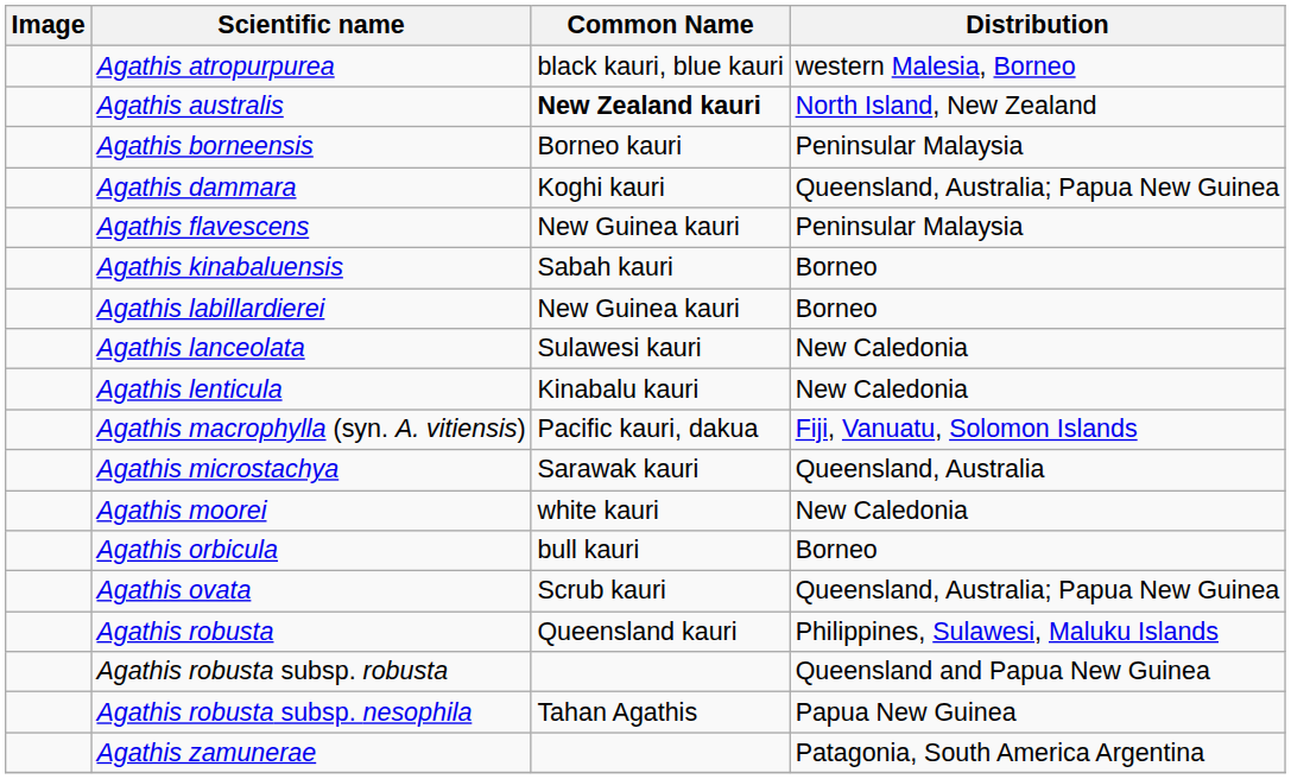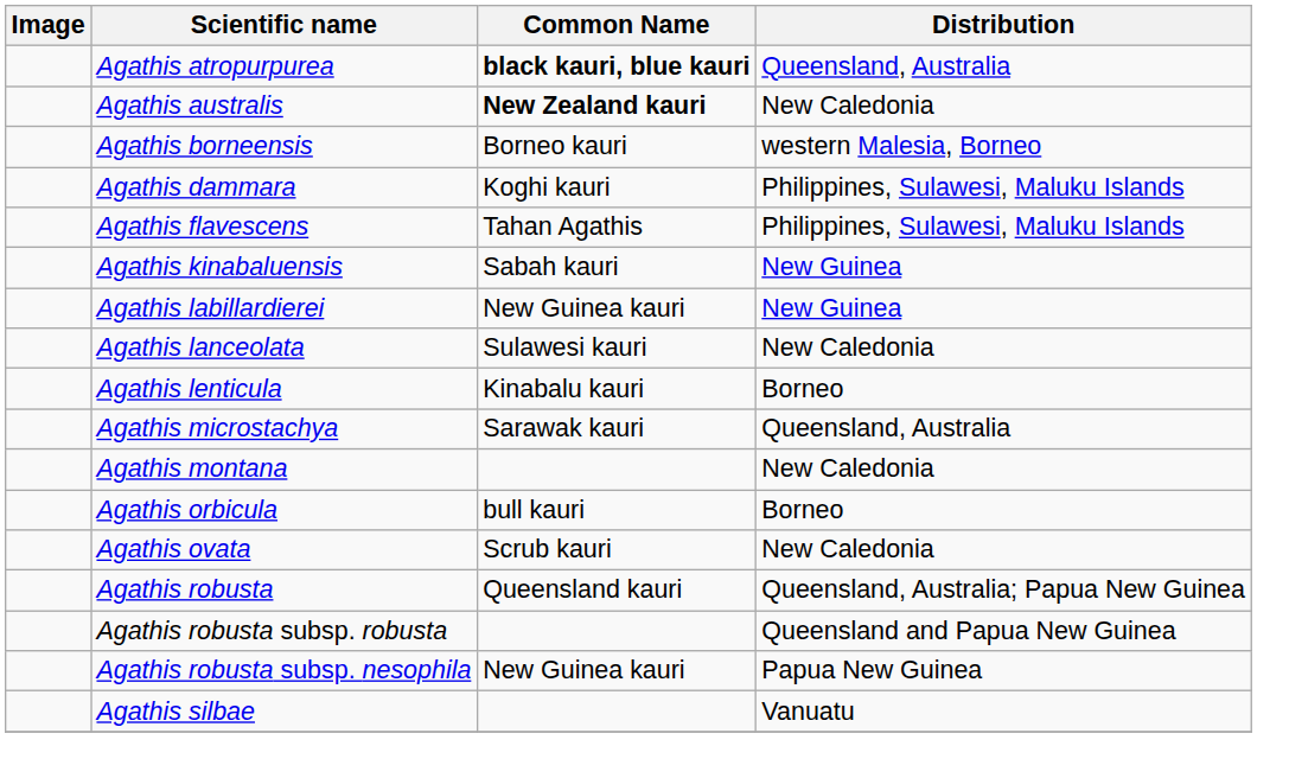 <table class="wikitable">
 <tr>
 <th>Image</th>
 <th>Scientific name</th>
 <th>Common Name</th>
 <th>Distribution</th>
 </tr>
 <tr>
 <td></td>
 <td><em><a href='#'>Agathis atropurpurea</a></em></td>
-<td>black kauri, blue kauri</td>
-<td>western <a href='#'>Malesia</a>, <a href='#'>Borneo</a></td>
+<td><strong>black kauri, blue kauri</strong></td>
+<td><a href='#'>Queensland</a>, <a href='#'>Australia</a></td>
 </tr>
 <tr>
 <td></td>
 <td><em><a href='#'>Agathis australis</a></em></td>
 <td><strong>New Zealand kauri</strong></td>
-<td><a href='#'>North Island</a>, New Zealand</td>
+<td>New Caledonia</td>
 </tr>
 <tr>
 <td></td>
 <td><em><a href='#'>Agathis borneensis</a></em></td>
 <td>Borneo kauri</td>
-<td>Peninsular Malaysia</td>
+<td>western <a href='#'>Malesia</a>, <a href='#'>Borneo</a></td>
 </tr>
 <tr>
 <td></td>
 <td><em><a href='#'>Agathis dammara</a></em></td>
 <td>Koghi kauri</td>
-<td>Queensland, Australia; Papua New Guinea</td>
+<td>Philippines, <a href='#'>Sulawesi</a>, <a href='#'>Maluku Islands</a></td>
 </tr>
 <tr>
 <td> </td>
 <td><em><a href='#'>Agathis flavescens</a></em></td>
-<td>New Guinea kauri</td>
-<td>Peninsular Malaysia</td>
+<td>Tahan Agathis</td>
+<td>Philippines, <a href='#'>Sulawesi</a>, <a href='#'>Maluku Islands</a></td>
 </tr>
 <tr>
 <td></td>
 <td><em><a href='#'>Agathis kinabaluensis</a></em></td>
 <td>Sabah kauri</td>
-<td>Borneo</td>
+<td><a href='#'>New Guinea</a></td>
 </tr>
 <tr>
 <td> </td>
 <td><em><a href='#'>Agathis labillardierei</a></em></td>
 <td>New Guinea kauri</td>
-<td>Borneo</td>
+<td><a href='#'>New Guinea</a></td>
 </tr>
 <tr>
 <td></td>
 <td><em><a href='#'>Agathis lanceolata</a></em></td>
 <td>Sulawesi kauri</td>
 <td>New Caledonia</td>
 </tr>
 <tr>
 <td> </td>
 <td><em><a href='#'>Agathis lenticula</a></em></td>
 <td>Kinabalu kauri</td>
-<td>New Caledonia</td>
-</tr>
-<tr>
-<td></td>
-<td><em><a href='#'>Agathis macrophylla</a></em> (syn. <em>A. vitiensis</em>)</td>
-<td>Pacific kauri, dakua</td>
-<td><a href='#'>Fiji</a>, <a href='#'>Vanuatu</a>, <a href='#'>Solomon Islands</a></td>
+<td>Borneo</td>
 </tr>
 <tr>
 <td></td>
 <td><em><a href='#'>Agathis microstachya</a></em></td>
 <td>Sarawak kauri</td>
 <td>Queensland, Australia</td>
 </tr>
 <tr>
+<td> </td>
+<td><em><a href='#'>Agathis montana</a></em></td>
 <td></td>
-<td><em><a href='#'>Agathis moorei</a></em></td>
-<td>white kauri</td>
 <td>New Caledonia</td>
 </tr>
 <tr>
 <td> </td>
 <td><em><a href='#'>Agathis orbicula</a></em></td>
 <td>bull kauri</td>
 <td>Borneo</td>
 </tr>
 <tr>
 <td></td>
 <td><em><a href='#'>Agathis ovata</a></em></td>
 <td>Scrub kauri</td>
-<td>Queensland, Australia; Papua New Guinea</td>
+<td>New Caledonia</td>
 </tr>
 <tr>
 <td></td>
 <td><em><a href='#'>Agathis robusta</a></em></td>
 <td>Queensland kauri</td>
-<td>Philippines, <a href='#'>Sulawesi</a>, <a href='#'>Maluku Islands</a></td>
+<td>Queensland, Australia; Papua New Guinea</td>
 </tr>
 <tr>
 <td> </td>
 <td><em>Agathis robusta</em> subsp. <em>robusta</em></td>
 <td></td>
 <td>Queensland and Papua New Guinea</td>
 </tr>
 <tr>
 <td> </td>
 <td><a href='#'><em>Agathis robusta</em> subsp. <em>nesophila</em></a></td>
-<td>Tahan Agathis</td>
+<td>New Guinea kauri</td>
 <td>Papua New Guinea</td>
 </tr>
 <tr>
 <td> </td>
-<td><em><a href='#'>Agathis zamunerae</a></em></td>
+<td><em><a href='#'>Agathis silbae</a></em></td>
 <td></td>
-<td>Patagonia, South America Argentina</td>
+<td>Vanuatu</td>
 </tr>
 <tr>
 </tr>
 </table>
